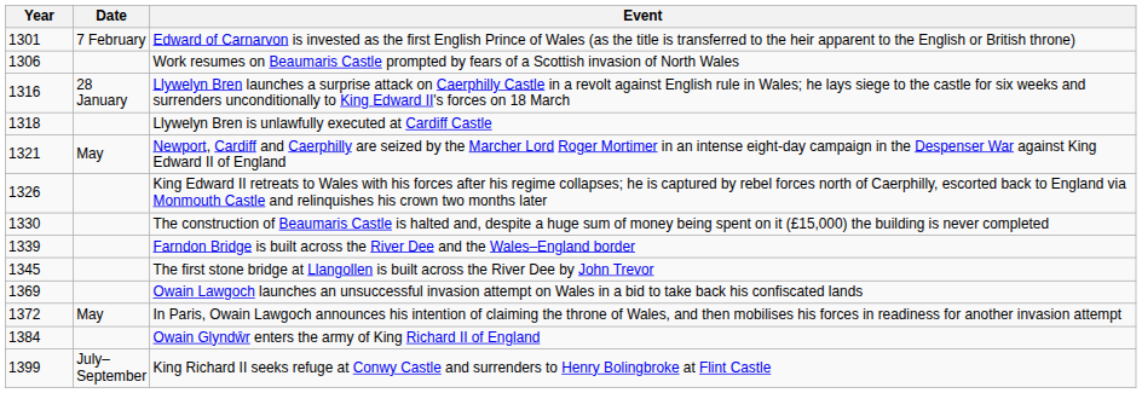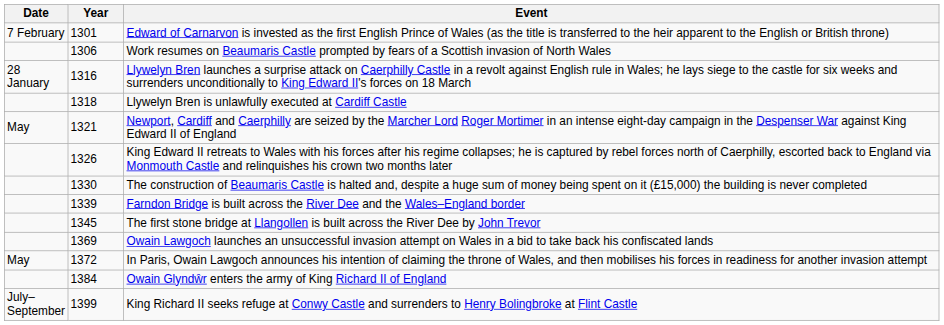 <table class="wikitable" width="100%">
 <tr>
+<th style="width:6%">Date</th>
 <th style="width:6%">Year</th>
-<th style="width:6%">Date</th>
 <th>Event</th>
 </tr>
 <tr>
+<td>7 February</td>
 <td>1301</td>
-<td>7 February</td>
 <td><a href='#'>Edward of Carnarvon</a> is invested as the first English Prince of Wales (as the title is transferred to the heir apparent to the English or British throne)</td>
 </tr>
 <tr>
+<td></td>
 <td>1306</td>
-<td></td>
 <td>Work resumes on <a href='#'>Beaumaris Castle</a> prompted by fears of a Scottish invasion of North Wales</td>
 </tr>
 <tr>
+<td>28 January</td>
 <td>1316</td>
-<td>28 January</td>
 <td><a href='#'>Llywelyn Bren</a> launches a surprise attack on <a href='#'>Caerphilly Castle</a> in a revolt against English rule in Wales; he lays siege to the castle for six weeks and surrenders unconditionally to <a href='#'>King Edward II</a>'s forces on 18 March</td>
 </tr>
 <tr>
+<td></td>
 <td>1318</td>
-<td></td>
 <td>Llywelyn Bren is unlawfully executed at <a href='#'>Cardiff Castle</a></td>
 </tr>
 <tr>
+<td>May</td>
 <td>1321</td>
-<td>May</td>
 <td><a href='#'>Newport</a>, <a href='#'>Cardiff</a> and <a href='#'>Caerphilly</a> are seized by the <a href='#'>Marcher Lord</a> <a href='#'>Roger Mortimer</a> in an intense eight-day campaign in the <a href='#'>Despenser War</a> against King Edward II of England</td>
 </tr>
 <tr>
+<td></td>
 <td>1326</td>
-<td></td>
 <td>King Edward II retreats to Wales with his forces after his regime collapses; he is captured by rebel forces north of Caerphilly, escorted back to England via <a href='#'>Monmouth Castle</a> and relinquishes his crown two months later</td>
 </tr>
 <tr>
+<td></td>
 <td>1330</td>
-<td></td>
 <td>The construction of <a href='#'>Beaumaris Castle</a> is halted and, despite a huge sum of money being spent on it (£15,000) the building is never completed</td>
 </tr>
 <tr>
+<td></td>
 <td>1339</td>
-<td></td>
 <td><a href='#'>Farndon Bridge</a> is built across the <a href='#'>River Dee</a> and the <a href='#'>Wales–England border</a></td>
 </tr>
 <tr>
+<td></td>
 <td>1345</td>
-<td></td>
 <td>The first stone bridge at <a href='#'>Llangollen</a> is built across the River Dee by <a href='#'>John Trevor</a></td>
 </tr>
 <tr>
+<td></td>
 <td>1369</td>
-<td></td>
 <td><a href='#'>Owain Lawgoch</a> launches an unsuccessful invasion attempt on Wales in a bid to take back his confiscated lands</td>
 </tr>
 <tr>
+<td>May</td>
 <td>1372</td>
-<td>May</td>
 <td>In Paris, Owain Lawgoch announces his intention of claiming the throne of Wales, and then mobilises his forces in readiness for another invasion attempt</td>
 </tr>
 <tr>
+<td></td>
 <td>1384</td>
-<td></td>
 <td><a href='#'>Owain Glyndŵr</a> enters the army of King <a href='#'>Richard II of England</a></td>
 </tr>
 <tr>
+<td>July–September</td>
 <td>1399</td>
-<td>July–September</td>
 <td>King Richard II seeks refuge at <a href='#'>Conwy Castle</a> and surrenders to <a href='#'>Henry Bolingbroke</a> at <a href='#'>Flint Castle</a></td>
 </tr>
 </table>
